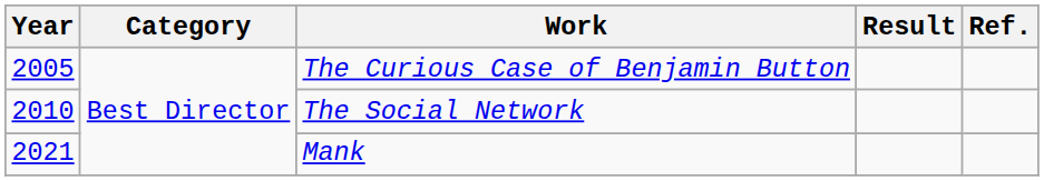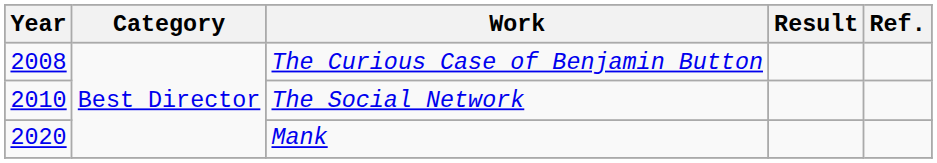 <table class="wikitable plainrowheaders">
 <tr>
 <th scope="col">Year</th>
 <th scope="col">Category</th>
 <th scope="col">Work</th>
 <th scope="col">Result</th>
 <th scope="col">Ref.</th>
 </tr>
 <tr>
-<td style="text-align:center"><a href='#'>2005</a></td>
+<td style="text-align:center"><a href='#'>2008</a></td>
 <td rowspan=3><a href='#'>Best Director</a></td>
 <td><em><a href='#'>The Curious Case of Benjamin Button</a></em></td>
 <td></td>
 <td></td>
 </tr>
 <tr>
 <td style="text-align:center"><a href='#'>2010</a></td>
 <td><em><a href='#'>The Social Network</a></em></td>
 <td></td>
 <td></td>
 </tr>
 <tr>
-<td style="text-align:center"><a href='#'>2021</a></td>
+<td style="text-align:center"><a href='#'>2020</a></td>
 <td><em><a href='#'>Mank</a></em></td>
 <td></td>
 <td></td>
 </tr>
 </table>
